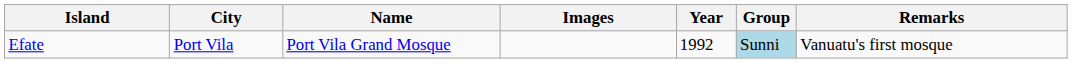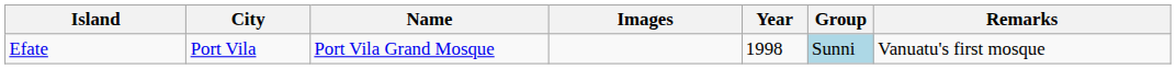 <table class="wikitable sortable">
 <tr>
 <th align=left width=150px>Island</th>
 <th align=left width=100px>City</th>
 <th align=left width=200px>Name</th>
 <th align=center width=160px class=unsortable>Images</th>
 <th align=left width=050px>Year</th>
 <th align=center width=050px>Group</th>
 <th align=left width=250px class=unsortable>Remarks</th>
 </tr>
 <tr valign=top>
 <td><a href='#'>Efate</a></td>
 <td><a href='#'>Port Vila</a></td>
 <td><a href='#'>Port Vila Grand Mosque</a></td>
 <td></td>
-<td>1992</td>
+<td>1998</td>
 <td style="background: lightblue;">Sunni</td>
 <td>Vanuatu's first mosque</td>
 </tr>
 </table>
